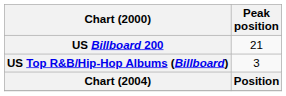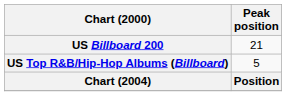 <table class="wikitable sortable plainrowheaders" style="text-align:center">
 <tr>
 <th scope="col">Chart (2000)</th>
 <th scope="col">Peak<br> position</th>
 </tr>
 <tr>
 <th scope="row">US <a href='#'><em>Billboard</em> 200</a></th>
 <td>21</td>
 </tr>
 <tr>
 <th scope="row">US <a href='#'>Top R&B/Hip-Hop Albums</a> (<em><a href='#'>Billboard</a></em>)</th>
-<td>3</td>
+<td>5</td>
 </tr>
 <tr>
 <th>Chart (2004)</th>
 <th>Position</th>
 </tr>
 <tr>
 </tr>
 </table>
